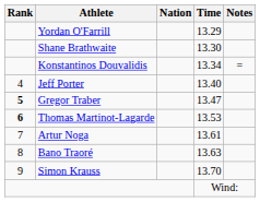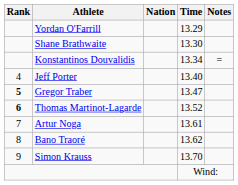 <table class="wikitable mw-datatable sortable" style="text-align:center;">
 <tr>
 <th>Rank</th>
 <th>Athlete</th>
 <th>Nation</th>
 <th>Time</th>
 <th>Notes</th>
 </tr>
 <tr>
 <td></td>
 <td align=left><a href='#'>Yordan O'Farrill</a></td>
 <td align=left></td>
 <td>13.29</td>
 <td></td>
 </tr>
 <tr>
 <td></td>
 <td align=left><a href='#'>Shane Brathwaite</a></td>
 <td align=left></td>
 <td>13.30</td>
 <td></td>
 </tr>
 <tr>
 <td></td>
 <td align=left><a href='#'>Konstantinos Douvalidis</a></td>
 <td align=left></td>
 <td>13.34</td>
 <td>=<strong></strong></td>
 </tr>
 <tr>
 <td>4</td>
 <td align=left><a href='#'>Jeff Porter</a></td>
 <td align=left></td>
 <td>13.40</td>
 <td></td>
 </tr>
 <tr>
 <td><strong>5</strong></td>
 <td align=left><a href='#'>Gregor Traber</a></td>
 <td align=left></td>
 <td>13.47</td>
 <td></td>
 </tr>
 <tr>
 <td><strong>6</strong></td>
 <td align=left><a href='#'>Thomas Martinot-Lagarde</a></td>
 <td align=left></td>
-<td>13.53</td>
+<td>13.52</td>
 <td></td>
 </tr>
 <tr>
 <td>7</td>
 <td align=left><a href='#'>Artur Noga</a></td>
 <td align=left></td>
 <td>13.61</td>
 <td></td>
 </tr>
 <tr>
 <td>8</td>
 <td align=left><a href='#'>Bano Traoré</a></td>
 <td align=left></td>
-<td>13.63</td>
+<td>13.62</td>
 <td></td>
 </tr>
 <tr>
 <td>9</td>
 <td align=left><a href='#'>Simon Krauss</a></td>
 <td align=left></td>
 <td>13.70</td>
 <td></td>
 </tr>
 <tr class="sortbottom">
 <td colspan=3></td>
 <td colspan=2>Wind: </td>
 </tr>
 </table>
